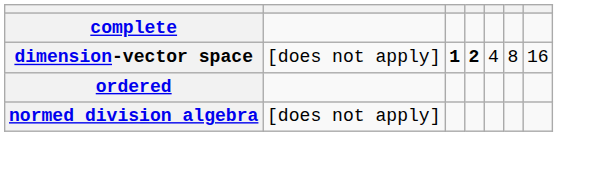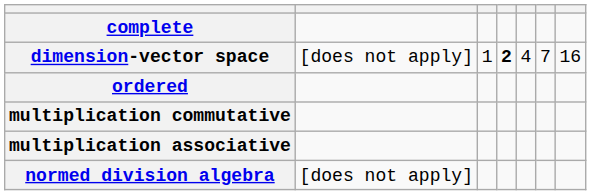 <table class="wikitable">
 <tr>
 <th></th>
 <th></th>
 <th></th>
 <th></th>
 <th></th>
 <th></th>
 <th></th>
 </tr>
 <tr>
 <th><a href='#'>complete</a></th>
 <td></td>
 <td></td>
 <td></td>
 <td></td>
 <td></td>
 <td></td>
 </tr>
 <tr>
 <th><a href='#'>dimension</a>-vector space</th>
 <td>[does not apply]</td>
-<td><strong>1</strong></td>
+<td>1</td>
 <td><strong>2</strong></td>
 <td>4</td>
-<td>8</td>
+<td>7</td>
 <td>16</td>
 </tr>
 <tr>
 <th><a href='#'>ordered</a></th>
+<td></td>
+<td></td>
+<td></td>
+<td></td>
+<td></td>
+<td></td>
+</tr>
+<tr>
+<th>multiplication commutative </th>
+<td></td>
+<td></td>
+<td></td>
+<td></td>
+<td></td>
+<td></td>
+</tr>
+<tr>
+<th>multiplication associative </th>
 <td></td>
 <td></td>
 <td></td>
 <td></td>
 <td></td>
 <td></td>
 </tr>
 <tr>
 <th><a href='#'>normed division algebra</a> </th>
 <td>[does not apply]</td>
 <td></td>
 <td></td>
 <td></td>
 <td></td>
 <td></td>
 </tr>
 </table>
